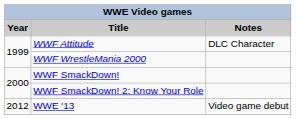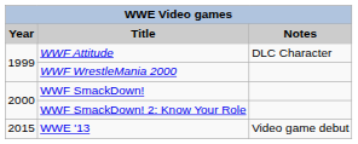 <table class="wikitable sortable">
 <tr style="text-align:center;">
 <th colspan=4 style="background:#B0C4DE;">WWE Video games</th>
 </tr>
 <tr style="text-align:center;">
 <th style="background:#ccc;">Year</th>
 <th style="background:#ccc;">Title</th>
 <th style="background:#ccc;">Notes</th>
 </tr>
 <tr>
 <td rowspan="2">1999</td>
 <td><em><a href='#'>WWF Attitude</a></em></td>
 <td>DLC Character</td>
 </tr>
 <tr>
 <td><em><a href='#'>WWF WrestleMania 2000</a></td>
 <td></td>
 </tr>
 <tr>
 <td rowspan="2">2000</td>
 <td></em><a href='#'>WWF SmackDown!</a><em></td>
 <td></td>
 </tr>
 <tr>
 <td></em><a href='#'>WWF SmackDown! 2: Know Your Role</a><em></td>
 <td></td>
 </tr>
 <tr>
-<td>2012</td>
+<td>2015</td>
 <td></em><a href='#'>WWE '13</a><em></td>
 <td>Video game debut</td>
 </tr>
 </table>
